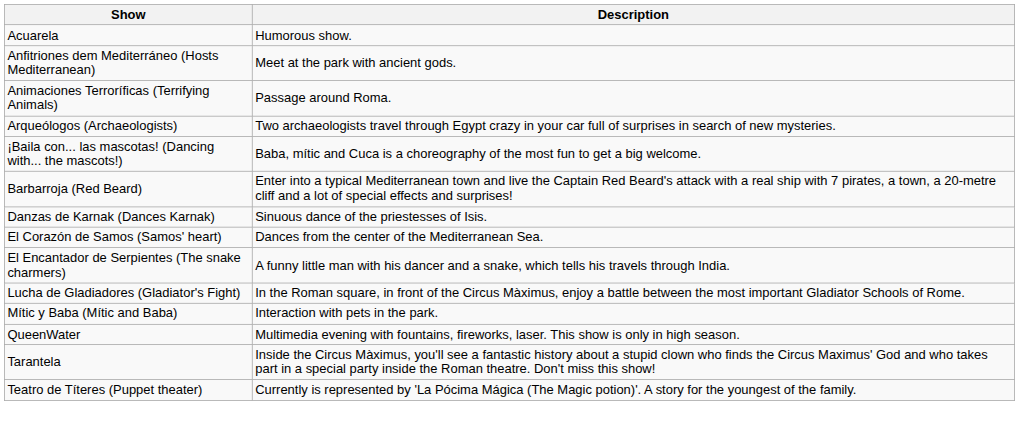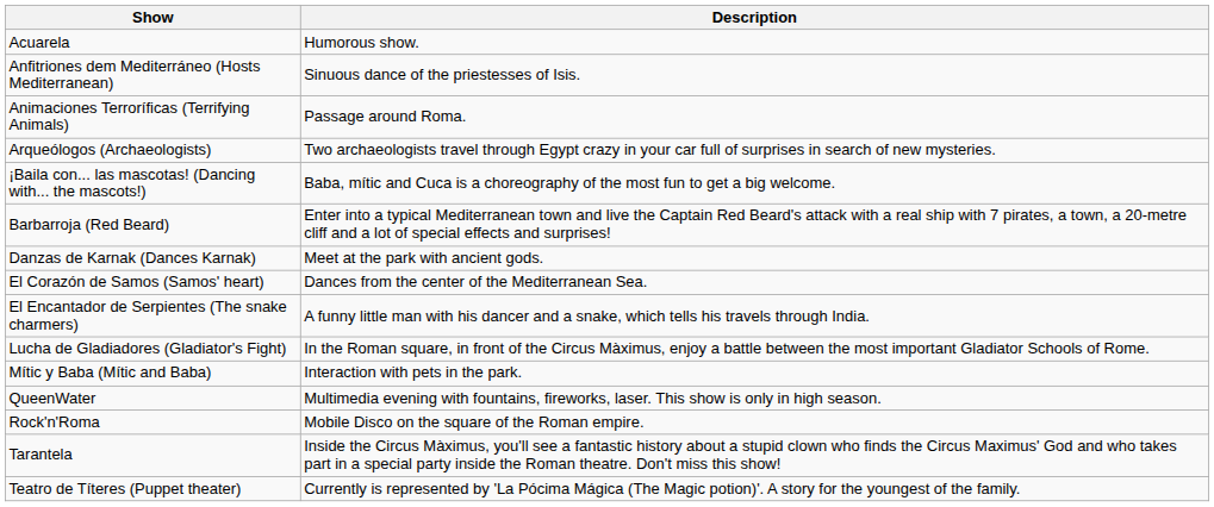 <table class="wikitable">
 <tr>
 <th>Show</th>
 <th>Description</th>
 </tr>
 <tr>
 <td>Acuarela</td>
 <td>Humorous show.</td>
 </tr>
 <tr>
 <td>Anfitriones dem Mediterráneo (Hosts Mediterranean)</td>
-<td>Meet at the park with ancient gods.</td>
+<td>Sinuous dance of the priestesses of Isis.</td>
 </tr>
 <tr>
 <td>Animaciones Terroríficas (Terrifying Animals)</td>
 <td>Passage around Roma.</td>
 </tr>
 <tr>
 <td>Arqueólogos (Archaeologists)</td>
 <td>Two archaeologists travel through Egypt crazy in your car full of surprises in search of new mysteries.</td>
 </tr>
 <tr>
 <td>¡Baila con... las mascotas! (Dancing with... the mascots!)</td>
 <td>Baba, mític and Cuca is a choreography of the most fun to get a big welcome.</td>
 </tr>
 <tr>
 <td>Barbarroja (Red Beard)</td>
 <td>Enter into a typical Mediterranean town and live the Captain Red Beard's attack with a real ship with 7 pirates, a town, a 20-metre cliff and a lot of special effects and surprises!</td>
 </tr>
 <tr>
 <td>Danzas de Karnak (Dances Karnak)</td>
-<td>Sinuous dance of the priestesses of Isis.</td>
+<td>Meet at the park with ancient gods.</td>
 </tr>
 <tr>
 <td>El Corazón de Samos (Samos' heart)</td>
 <td>Dances from the center of the Mediterranean Sea.</td>
 </tr>
 <tr>
 <td>El Encantador de Serpientes (The snake charmers)</td>
 <td>A funny little man with his dancer and a snake, which tells his travels through India.</td>
 </tr>
 <tr>
 <td>Lucha de Gladiadores (Gladiator's Fight)</td>
 <td>In the Roman square, in front of the Circus Màximus, enjoy a battle between the most important Gladiator Schools of Rome.</td>
 </tr>
 <tr>
 <td>Mític y Baba (Mític and Baba)</td>
 <td>Interaction with pets in the park.</td>
 </tr>
 <tr>
 <td>QueenWater</td>
 <td>Multimedia evening with fountains, fireworks, laser. This show is only in high season.</td>
 </tr>
 <tr>
+<td>Rock'n'Roma</td>
+<td>Mobile Disco on the square of the Roman empire.</td>
+</tr>
+<tr>
 <td>Tarantela</td>
 <td>Inside the Circus Màximus, you'll see a fantastic history about a stupid clown who finds the Circus Maximus' God and who takes part in a special party inside the Roman theatre. Don't miss this show!</td>
 </tr>
 <tr>
 <td>Teatro de Títeres (Puppet theater)</td>
 <td>Currently is represented by 'La Pócima Mágica (The Magic potion)'. A story for the youngest of the family.</td>
 </tr>
 </table>
